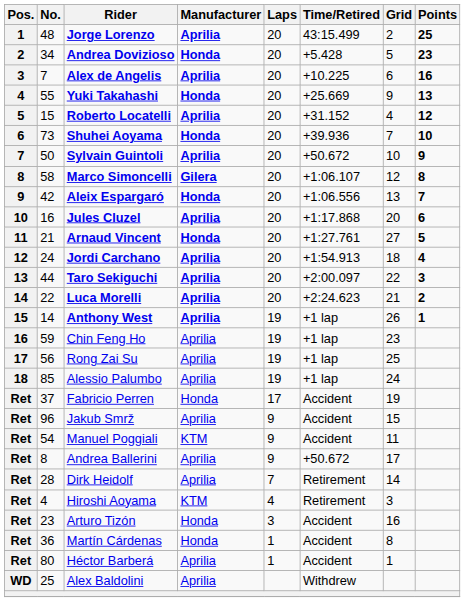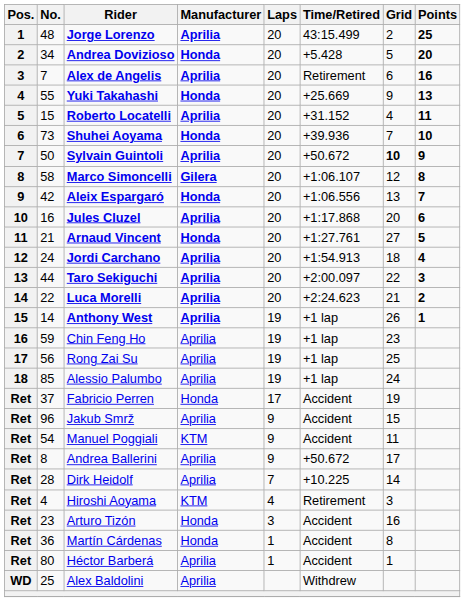 <table class="wikitable" style="font-size: 95%;">
 <tr>
 <th>Pos.</th>
 <th>No.</th>
 <th>Rider</th>
 <th>Manufacturer</th>
 <th>Laps</th>
 <th>Time/Retired</th>
 <th>Grid</th>
 <th>Points</th>
 </tr>
 <tr>
 <th>1</th>
 <td>48</td>
 <td> <strong><a href='#'>Jorge Lorenzo</a></strong></td>
 <td><strong><a href='#'>Aprilia</a></strong></td>
 <td>20</td>
 <td>43:15.499</td>
 <td>2</td>
 <td><strong>25</strong></td>
 </tr>
 <tr>
 <th>2</th>
 <td>34</td>
 <td> <strong><a href='#'>Andrea Dovizioso</a></strong></td>
 <td><strong><a href='#'>Honda</a></strong></td>
 <td>20</td>
 <td>+5.428</td>
 <td>5</td>
-<td><strong>23</strong></td>
+<td><strong>20</strong></td>
 </tr>
 <tr>
 <th>3</th>
 <td>7</td>
 <td> <strong><a href='#'>Alex de Angelis</a></strong></td>
 <td><strong><a href='#'>Aprilia</a></strong></td>
 <td>20</td>
-<td>+10.225</td>
+<td>Retirement</td>
 <td>6</td>
 <td><strong>16</strong></td>
 </tr>
 <tr>
 <th>4</th>
 <td>55</td>
 <td> <strong><a href='#'>Yuki Takahashi</a></strong></td>
 <td><strong><a href='#'>Honda</a></strong></td>
 <td>20</td>
 <td>+25.669</td>
 <td>9</td>
 <td><strong>13</strong></td>
 </tr>
 <tr>
 <th>5</th>
 <td>15</td>
 <td> <strong><a href='#'>Roberto Locatelli</a></strong></td>
 <td><strong><a href='#'>Aprilia</a></strong></td>
 <td>20</td>
 <td>+31.152</td>
 <td>4</td>
-<td><strong>12</strong></td>
+<td><strong>11</strong></td>
 </tr>
 <tr>
 <th>6</th>
 <td>73</td>
 <td> <strong><a href='#'>Shuhei Aoyama</a></strong></td>
 <td><strong><a href='#'>Honda</a></strong></td>
 <td>20</td>
 <td>+39.936</td>
 <td>7</td>
 <td><strong>10</strong></td>
 </tr>
 <tr>
 <th>7</th>
 <td>50</td>
 <td> <strong><a href='#'>Sylvain Guintoli</a></strong></td>
 <td><strong><a href='#'>Aprilia</a></strong></td>
 <td>20</td>
 <td>+50.672</td>
-<td>10</td>
+<td><strong>10</strong></td>
 <td><strong>9</strong></td>
 </tr>
 <tr>
 <th>8</th>
 <td>58</td>
 <td> <strong><a href='#'>Marco Simoncelli</a></strong></td>
 <td><strong><a href='#'>Gilera</a></strong></td>
 <td>20</td>
 <td>+1:06.107</td>
 <td>12</td>
 <td><strong>8</strong></td>
 </tr>
 <tr>
 <th>9</th>
 <td>42</td>
 <td> <strong><a href='#'>Aleix Espargaró</a></strong></td>
 <td><strong><a href='#'>Honda</a></strong></td>
 <td>20</td>
 <td>+1:06.556</td>
 <td>13</td>
 <td><strong>7</strong></td>
 </tr>
 <tr>
 <th>10</th>
 <td>16</td>
 <td> <strong><a href='#'>Jules Cluzel</a></strong></td>
 <td><strong><a href='#'>Aprilia</a></strong></td>
 <td>20</td>
 <td>+1:17.868</td>
 <td>20</td>
 <td><strong>6</strong></td>
 </tr>
 <tr>
 <th>11</th>
 <td>21</td>
 <td> <strong><a href='#'>Arnaud Vincent</a></strong></td>
 <td><strong><a href='#'>Honda</a></strong></td>
 <td>20</td>
 <td>+1:27.761</td>
 <td>27</td>
 <td><strong>5</strong></td>
 </tr>
 <tr>
 <th>12</th>
 <td>24</td>
 <td> <strong><a href='#'>Jordi Carchano</a></strong></td>
 <td><strong><a href='#'>Aprilia</a></strong></td>
 <td>20</td>
 <td>+1:54.913</td>
 <td>18</td>
 <td><strong>4</strong></td>
 </tr>
 <tr>
 <th>13</th>
 <td>44</td>
 <td> <strong><a href='#'>Taro Sekiguchi</a></strong></td>
 <td><strong><a href='#'>Aprilia</a></strong></td>
 <td>20</td>
 <td>+2:00.097</td>
 <td>22</td>
 <td><strong>3</strong></td>
 </tr>
 <tr>
 <th>14</th>
 <td>22</td>
 <td> <strong><a href='#'>Luca Morelli</a></strong></td>
 <td><strong><a href='#'>Aprilia</a></strong></td>
 <td>20</td>
 <td>+2:24.623</td>
 <td>21</td>
 <td><strong>2</strong></td>
 </tr>
 <tr>
 <th>15</th>
 <td>14</td>
 <td> <strong><a href='#'>Anthony West</a></strong></td>
 <td><strong><a href='#'>Aprilia</a></strong></td>
 <td>19</td>
 <td>+1 lap</td>
 <td>26</td>
 <td><strong>1</strong></td>
 </tr>
 <tr>
 <th>16</th>
 <td>59</td>
 <td> <a href='#'>Chin Feng Ho</a></td>
 <td><a href='#'>Aprilia</a></td>
 <td>19</td>
 <td>+1 lap</td>
 <td>23</td>
 <td></td>
 </tr>
 <tr>
 <th>17</th>
 <td>56</td>
 <td> <a href='#'>Rong Zai Su</a></td>
 <td><a href='#'>Aprilia</a></td>
 <td>19</td>
 <td>+1 lap</td>
 <td>25</td>
 <td></td>
 </tr>
 <tr>
 <th>18</th>
 <td>85</td>
 <td> <a href='#'>Alessio Palumbo</a></td>
 <td><a href='#'>Aprilia</a></td>
 <td>19</td>
 <td>+1 lap</td>
 <td>24</td>
 <td></td>
 </tr>
 <tr>
 <th>Ret</th>
 <td>37</td>
 <td> <a href='#'>Fabricio Perren</a></td>
 <td><a href='#'>Honda</a></td>
 <td>17</td>
 <td>Accident</td>
 <td>19</td>
 <td></td>
 </tr>
 <tr>
 <th>Ret</th>
 <td>96</td>
 <td> <a href='#'>Jakub Smrž</a></td>
 <td><a href='#'>Aprilia</a></td>
 <td>9</td>
 <td>Accident</td>
 <td>15</td>
 <td></td>
 </tr>
 <tr>
 <th>Ret</th>
 <td>54</td>
 <td> <a href='#'>Manuel Poggiali</a></td>
 <td><a href='#'>KTM</a></td>
 <td>9</td>
 <td>Accident</td>
 <td>11</td>
 <td></td>
 </tr>
 <tr>
 <th>Ret</th>
 <td>8</td>
 <td> <a href='#'>Andrea Ballerini</a></td>
 <td><a href='#'>Aprilia</a></td>
 <td>9</td>
 <td>+50.672</td>
 <td>17</td>
 <td></td>
 </tr>
 <tr>
 <th>Ret</th>
 <td>28</td>
 <td> <a href='#'>Dirk Heidolf</a></td>
 <td><a href='#'>Aprilia</a></td>
 <td>7</td>
-<td>Retirement</td>
+<td>+10.225</td>
 <td>14</td>
 <td></td>
 </tr>
 <tr>
 <th>Ret</th>
 <td>4</td>
 <td> <a href='#'>Hiroshi Aoyama</a></td>
 <td><a href='#'>KTM</a></td>
 <td>4</td>
 <td>Retirement</td>
 <td>3</td>
 <td></td>
 </tr>
 <tr>
 <th>Ret</th>
 <td>23</td>
 <td> <a href='#'>Arturo Tizón</a></td>
 <td><a href='#'>Honda</a></td>
 <td>3</td>
 <td>Accident</td>
 <td>16</td>
 <td></td>
 </tr>
 <tr>
 <th>Ret</th>
 <td>36</td>
 <td> <a href='#'>Martín Cárdenas</a></td>
 <td><a href='#'>Honda</a></td>
 <td>1</td>
 <td>Accident</td>
 <td>8</td>
 <td></td>
 </tr>
 <tr>
 <th>Ret</th>
 <td>80</td>
 <td> <a href='#'>Héctor Barberá</a></td>
 <td><a href='#'>Aprilia</a></td>
 <td>1</td>
 <td>Accident</td>
 <td>1</td>
 <td></td>
 </tr>
 <tr>
 <th>WD</th>
 <td>25</td>
 <td> <a href='#'>Alex Baldolini</a></td>
 <td><a href='#'>Aprilia</a></td>
 <td></td>
 <td>Withdrew</td>
 <td></td>
 <td></td>
 </tr>
 <tr>
 <th colspan=8></th>
 </tr>
 <tr>
 </tr>
 </table>
